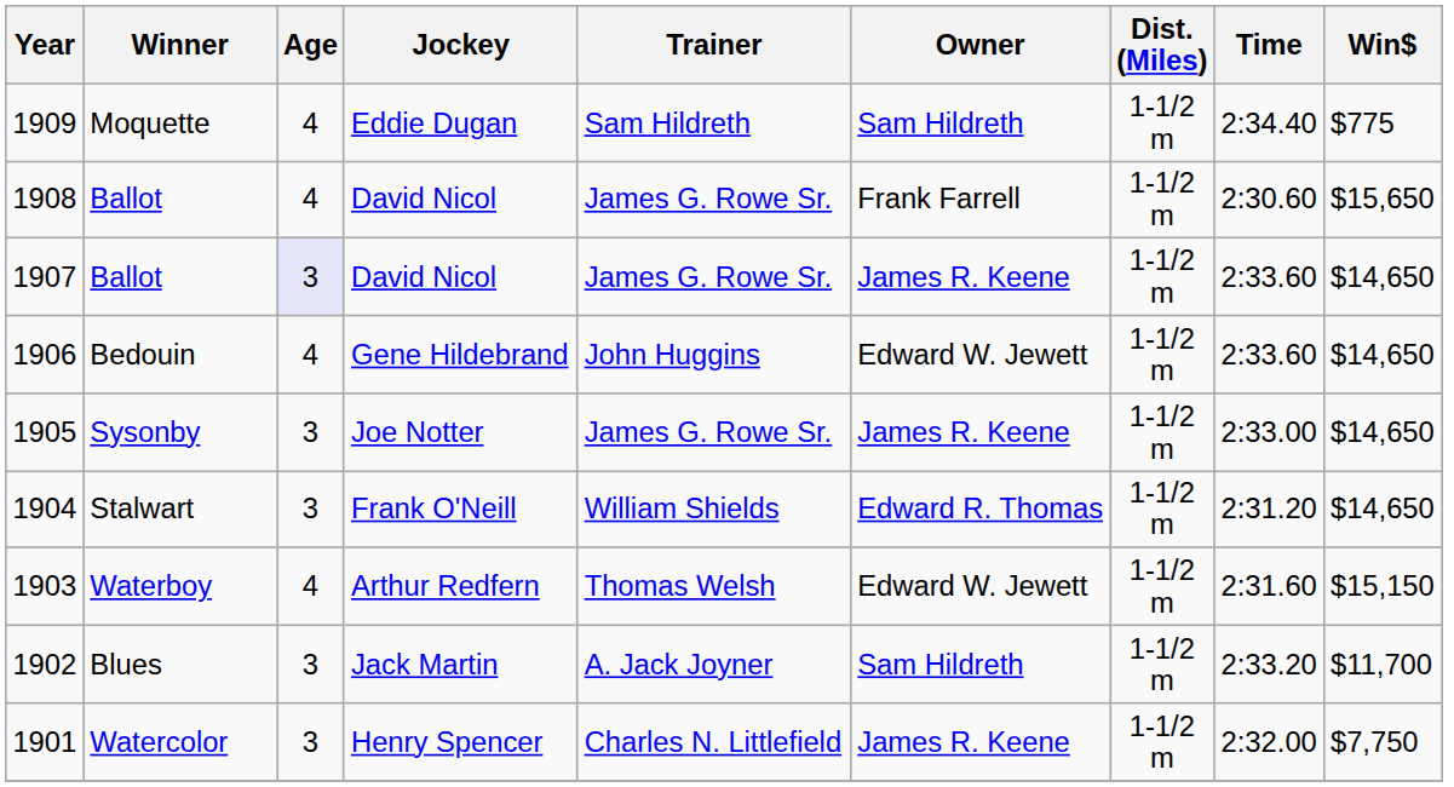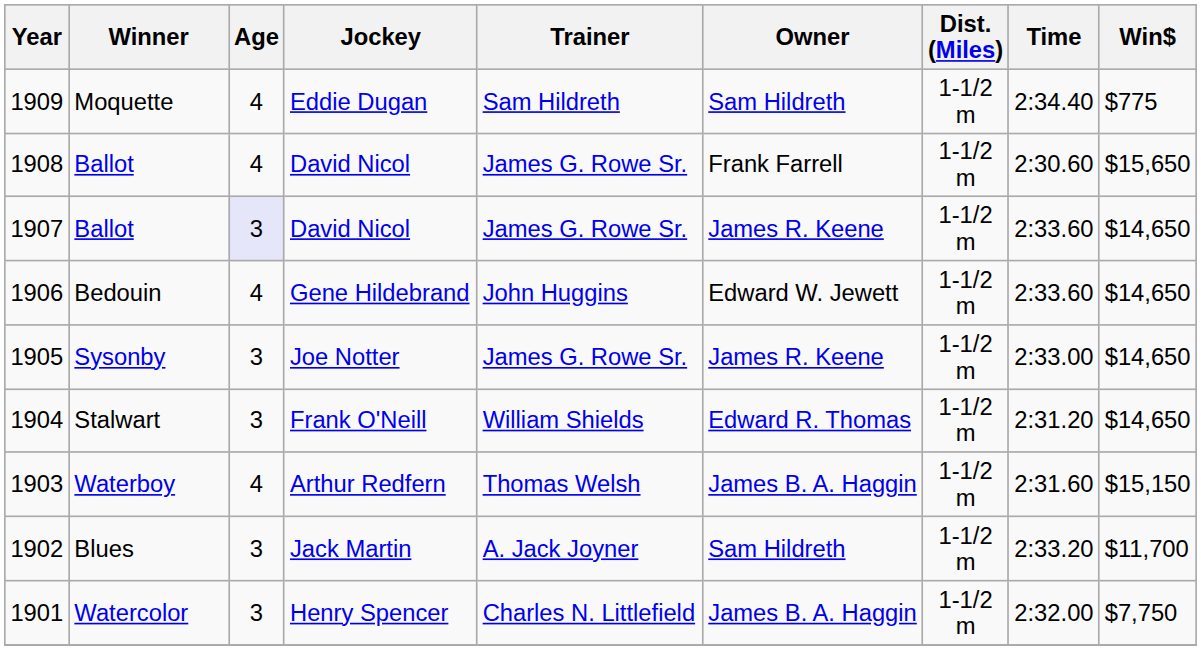 <table class="wikitable sortable" style="font-size:90%">
 <tr>
 <th style="width:30px">Year<br></th>
 <th style="width:90px">Winner<br></th>
 <th style="width:20px">Age<br></th>
 <th style="width:110px">Jockey<br></th>
 <th style="width:130px">Trainer<br></th>
 <th>Owner<br></th>
 <th style="width:25px">Dist.<br> <span>(<a href='#'>Miles</a>)</span></th>
 <th style="width:25px">Time<br></th>
 <th style="width:25px">Win$<br></th>
 </tr>
 <tr>
 <td align=center>1909</td>
 <td>Moquette</td>
 <td align=center>4</td>
 <td><a href='#'>Eddie Dugan</a></td>
 <td><a href='#'>Sam Hildreth</a></td>
 <td><a href='#'>Sam Hildreth</a></td>
 <td align=center>1-1/2 m</td>
 <td>2:34.40</td>
 <td>$775</td>
 </tr>
 <tr>
 <td align=center>1908</td>
 <td><a href='#'>Ballot</a></td>
 <td align=center>4</td>
 <td><a href='#'>David Nicol</a></td>
 <td><a href='#'>James G. Rowe Sr.</a></td>
 <td>Frank Farrell</td>
 <td align=center>1-1/2 m</td>
 <td>2:30.60</td>
 <td>$15,650</td>
 </tr>
 <tr>
 <td align=center>1907</td>
 <td><a href='#'>Ballot</a></td>
 <td align=center style="background: lavender;">3</td>
 <td><a href='#'>David Nicol</a></td>
 <td><a href='#'>James G. Rowe Sr.</a></td>
 <td><a href='#'>James R. Keene</a></td>
 <td align=center>1-1/2 m</td>
 <td>2:33.60</td>
 <td>$14,650</td>
 </tr>
 <tr>
 <td align=center>1906</td>
 <td>Bedouin</td>
 <td align=center>4</td>
 <td><a href='#'>Gene Hildebrand</a></td>
 <td><a href='#'>John Huggins</a></td>
 <td>Edward W. Jewett</td>
 <td align=center>1-1/2 m</td>
 <td>2:33.60</td>
 <td>$14,650</td>
 </tr>
 <tr>
 <td align=center>1905</td>
 <td><a href='#'>Sysonby</a></td>
 <td align=center>3</td>
 <td><a href='#'>Joe Notter</a></td>
 <td><a href='#'>James G. Rowe Sr.</a></td>
 <td><a href='#'>James R. Keene</a></td>
 <td align=center>1-1/2 m</td>
 <td>2:33.00</td>
 <td>$14,650</td>
 </tr>
 <tr>
 <td align=center>1904</td>
 <td>Stalwart</td>
 <td align=center>3</td>
 <td><a href='#'>Frank O'Neill</a></td>
 <td><a href='#'>William Shields</a></td>
 <td><a href='#'>Edward R. Thomas</a></td>
 <td align=center>1-1/2 m</td>
 <td>2:31.20</td>
 <td>$14,650</td>
 </tr>
 <tr>
 <td align=center>1903</td>
 <td><a href='#'>Waterboy</a></td>
 <td align=center>4</td>
 <td><a href='#'>Arthur Redfern</a></td>
 <td><a href='#'>Thomas Welsh</a></td>
-<td>Edward W. Jewett</td>
+<td><a href='#'>James B. A. Haggin</a></td>
 <td align=center>1-1/2 m</td>
 <td>2:31.60</td>
 <td>$15,150</td>
 </tr>
 <tr>
 <td align=center>1902</td>
 <td>Blues</td>
 <td align=center>3</td>
 <td><a href='#'>Jack Martin</a></td>
 <td><a href='#'>A. Jack Joyner</a></td>
 <td><a href='#'>Sam Hildreth</a></td>
 <td align=center>1-1/2 m</td>
 <td>2:33.20</td>
 <td>$11,700</td>
 </tr>
 <tr>
 <td align=center>1901</td>
 <td><a href='#'>Watercolor</a></td>
 <td align=center>3</td>
 <td><a href='#'>Henry Spencer</a></td>
 <td><a href='#'>Charles N. Littlefield</a></td>
-<td><a href='#'>James R. Keene</a></td>
+<td><a href='#'>James B. A. Haggin</a></td>
 <td align=center>1-1/2 m</td>
 <td>2:32.00</td>
 <td>$7,750</td>
 </tr>
 <tr>
 </tr>
 </table>
